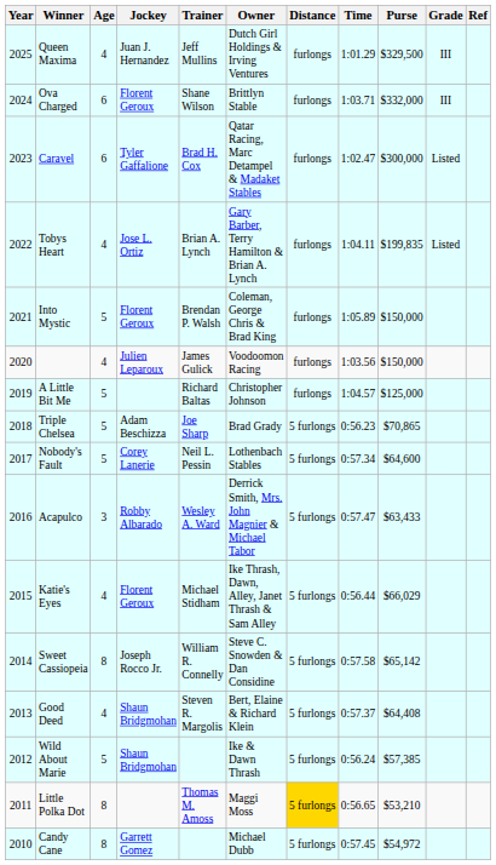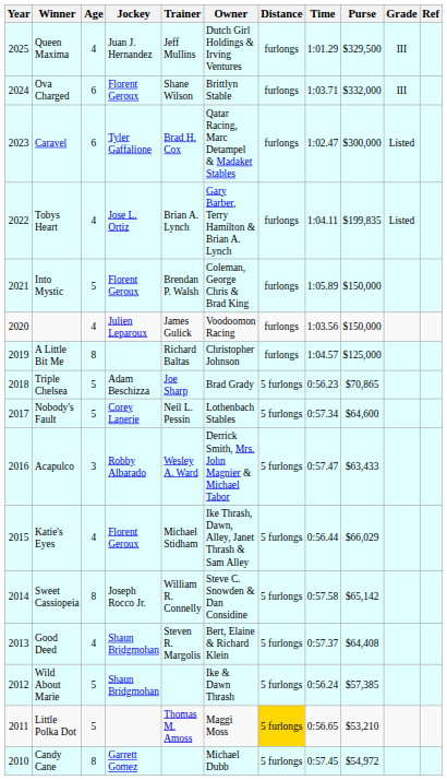 <table class="wikitable sortable">
 <tr>
 <th>Year</th>
 <th>Winner</th>
 <th>Age</th>
 <th>Jockey</th>
 <th>Trainer</th>
 <th>Owner</th>
 <th>Distance</th>
 <th>Time</th>
 <th>Purse</th>
 <th>Grade</th>
 <th>Ref</th>
 </tr>
 <tr style="font-size:90%; background-color:lightcyan">
 <td align=center>2025</td>
 <td>Queen Maxima</td>
 <td align=center>4</td>
 <td>Juan J. Hernandez</td>
 <td>Jeff Mullins</td>
 <td>Dutch Girl Holdings & Irving Ventures</td>
 <td align=center> furlongs</td>
 <td align=center>1:01.29</td>
 <td align=center>$329,500</td>
 <td align=center>III</td>
 <td></td>
 </tr>
 <tr style="font-size:90%; background-color:lightcyan">
 <td align=center>2024</td>
 <td>Ova Charged</td>
 <td align=center>6</td>
 <td><a href='#'>Florent Geroux</a></td>
 <td>Shane Wilson</td>
 <td>Brittlyn Stable</td>
 <td align=center> furlongs</td>
 <td align=center>1:03.71</td>
 <td align=center>$332,000</td>
 <td align=center>III</td>
 <td></td>
 </tr>
 <tr style="font-size:90%; background-color:lightcyan">
 <td align=center>2023</td>
 <td><a href='#'>Caravel</a></td>
 <td align=center>6</td>
 <td><a href='#'>Tyler Gaffalione</a></td>
 <td><a href='#'>Brad H. Cox</a></td>
 <td>Qatar Racing, Marc Detampel & <a href='#'>Madaket Stables</a></td>
 <td align=center> furlongs</td>
 <td align=center>1:02.47</td>
 <td align=center>$300,000</td>
 <td align=center>Listed</td>
 <td></td>
 </tr>
 <tr style="font-size:90%; background-color:lightcyan">
 <td align=center>2022</td>
 <td>Tobys Heart</td>
 <td align=center>4</td>
 <td><a href='#'>Jose L. Ortiz</a></td>
 <td>Brian A. Lynch</td>
 <td><a href='#'>Gary Barber</a>, Terry Hamilton & Brian A. Lynch</td>
 <td align=center> furlongs</td>
 <td align=center>1:04.11</td>
 <td align=center>$199,835</td>
 <td align=center>Listed</td>
 <td></td>
 </tr>
 <tr style="font-size:90%; background-color:lightcyan">
 <td align=center>2021</td>
 <td>Into Mystic</td>
 <td align=center>5</td>
 <td><a href='#'>Florent Geroux</a></td>
 <td>Brendan P. Walsh</td>
 <td>Coleman, George Chris & Brad King</td>
 <td align=center> furlongs</td>
 <td align=center>1:05.89</td>
 <td align=center>$150,000</td>
 <td align=center></td>
 <td></td>
 </tr>
 <tr style="font-size:90%; ">
 <td align=center>2020</td>
 <td></td>
 <td align=center>4</td>
 <td><a href='#'>Julien Leparoux</a></td>
 <td>James Gulick</td>
 <td>Voodoomon Racing</td>
 <td align=center> furlongs</td>
 <td align=center>1:03.56</td>
 <td align=center>$150,000</td>
 <td align=center></td>
 <td></td>
 </tr>
 <tr style="font-size:90%; background-color:lightcyan">
 <td align=center>2019</td>
 <td>A Little Bit Me</td>
-<td align=center>5</td>
+<td align=center>8</td>
 <td></td>
 <td>Richard Baltas</td>
 <td>Christopher Johnson</td>
 <td align=center> furlongs</td>
 <td align=center>1:04.57</td>
 <td align=center>$125,000</td>
 <td align=center></td>
 <td></td>
 </tr>
 <tr style="font-size:90%; background-color:lightcyan">
 <td align=center>2018</td>
 <td>Triple Chelsea</td>
 <td align=center>5</td>
 <td>Adam Beschizza</td>
 <td><a href='#'>Joe Sharp</a></td>
 <td>Brad Grady</td>
 <td align=center>5 furlongs</td>
 <td align=center>0:56.23</td>
 <td align=center>$70,865</td>
 <td align=center></td>
 <td></td>
 </tr>
 <tr style="font-size:90%; background-color:lightcyan">
 <td align=center>2017</td>
 <td>Nobody's Fault</td>
 <td align=center>5</td>
 <td><a href='#'>Corey Lanerie</a></td>
 <td>Neil L. Pessin</td>
 <td>Lothenbach Stables</td>
 <td align=center>5 furlongs</td>
 <td align=center>0:57.34</td>
 <td align=center>$64,600</td>
 <td align=center></td>
 <td></td>
 </tr>
 <tr style="font-size:90%; background-color:lightcyan">
 <td align=center>2016</td>
 <td>Acapulco</td>
 <td align=center>3</td>
 <td><a href='#'>Robby Albarado</a></td>
 <td><a href='#'>Wesley A. Ward</a></td>
 <td>Derrick Smith, <a href='#'>Mrs. John Magnier</a> & <a href='#'>Michael Tabor</a></td>
 <td align=center>5 furlongs</td>
 <td align=center>0:57.47</td>
 <td align=center>$63,433</td>
 <td align=center></td>
 <td></td>
 </tr>
 <tr style="font-size:90%; background-color:lightcyan">
 <td align=center>2015</td>
 <td>Katie's Eyes</td>
 <td align=center>4</td>
 <td><a href='#'>Florent Geroux</a></td>
 <td>Michael Stidham</td>
 <td>Ike Thrash, Dawn, Alley, Janet Thrash & Sam Alley</td>
 <td align=center>5 furlongs</td>
 <td align=center>0:56.44</td>
 <td align=center>$66,029</td>
 <td align=center></td>
 <td></td>
 </tr>
 <tr style="font-size:90%; background-color:lightcyan">
 <td align=center>2014</td>
 <td>Sweet Cassiopeia</td>
 <td align=center>8</td>
 <td>Joseph Rocco Jr.</td>
 <td>William R. Connelly</td>
 <td>Steve C. Snowden & Dan Considine</td>
 <td align=center>5 furlongs</td>
 <td align=center>0:57.58</td>
 <td align=center>$65,142</td>
 <td align=center></td>
 <td></td>
 </tr>
 <tr style="font-size:90%; background-color:lightcyan">
 <td align=center>2013</td>
 <td>Good Deed</td>
 <td align=center>4</td>
 <td><a href='#'>Shaun Bridgmohan</a></td>
 <td>Steven R. Margolis</td>
 <td>Bert, Elaine & Richard Klein</td>
 <td align=center>5 furlongs</td>
 <td align=center>0:57.37</td>
 <td align=center>$64,408</td>
 <td align=center></td>
 <td></td>
 </tr>
 <tr style="font-size:90%; background-color:lightcyan">
 <td align=center>2012</td>
 <td>Wild About Marie</td>
 <td align=center>5</td>
 <td><a href='#'>Shaun Bridgmohan</a></td>
 <td></td>
 <td>Ike & Dawn Thrash</td>
 <td align=center>5 furlongs</td>
 <td align=center>0:56.24</td>
 <td align=center>$57,385</td>
 <td align=center></td>
 <td></td>
 </tr>
 <tr style="font-size:90%; ">
 <td align=center>2011</td>
 <td>Little Polka Dot</td>
-<td align=center>8</td>
+<td align=center>5</td>
 <td></td>
 <td><a href='#'>Thomas M. Amoss</a></td>
 <td>Maggi Moss</td>
 <td align=center style="background: gold;">5 furlongs</td>
 <td align=center>0:56.65</td>
 <td align=center>$53,210</td>
 <td align=center></td>
 <td></td>
 </tr>
 <tr style="font-size:90%; background-color:lightcyan">
 <td align=center>2010</td>
 <td>Candy Cane</td>
 <td align=center>8</td>
 <td><a href='#'>Garrett Gomez</a></td>
 <td></td>
 <td>Michael Dubb</td>
 <td align=center>5 furlongs</td>
 <td align=center>0:57.45</td>
 <td align=center>$54,972</td>
 <td align=center></td>
 <td></td>
 </tr>
 </table>
